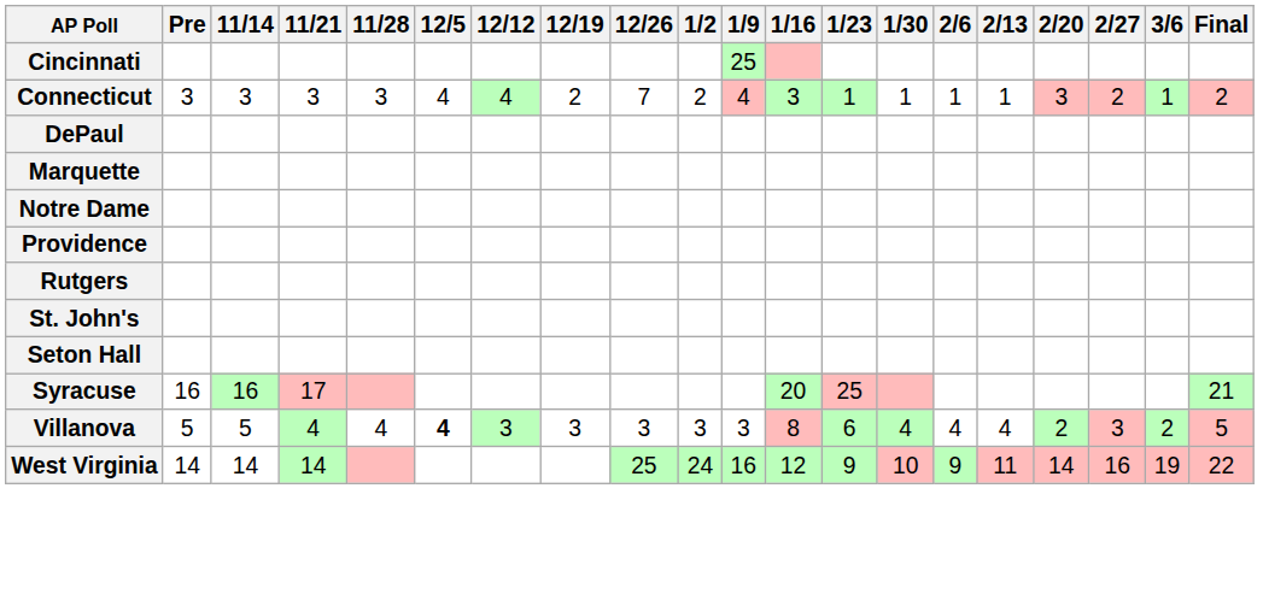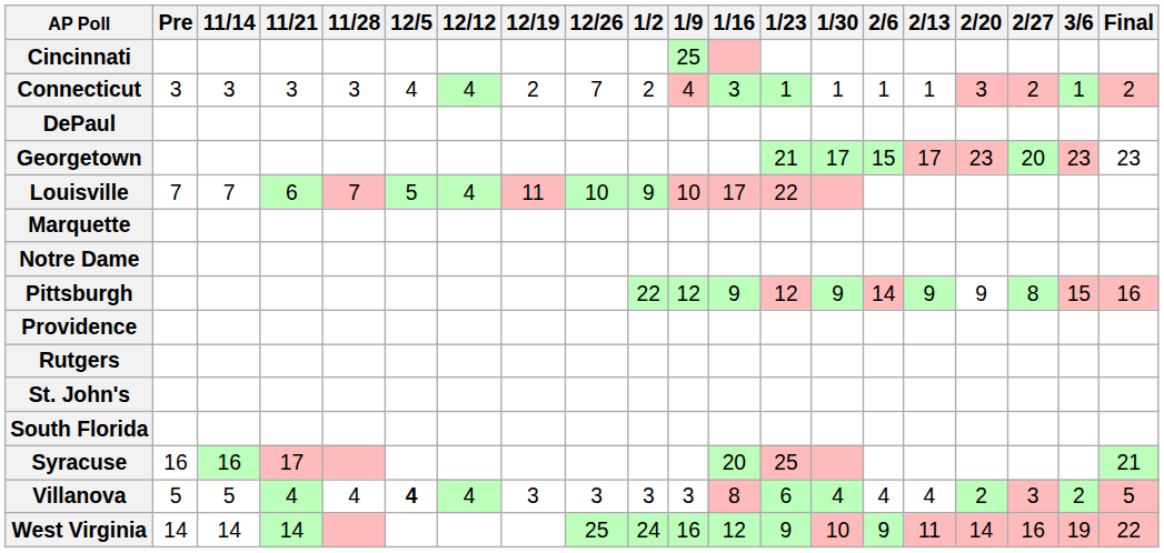 <table class="wikitable" style="white-space:nowrap;font-size:90%;">
 <tr>
 <th><small>AP Poll</small></th>
 <th>Pre</th>
 <th>11/14</th>
 <th>11/21</th>
 <th>11/28</th>
 <th>12/5</th>
 <th>12/12</th>
 <th>12/19</th>
 <th>12/26</th>
 <th>1/2</th>
 <th>1/9</th>
 <th>1/16</th>
 <th>1/23</th>
 <th>1/30</th>
 <th>2/6</th>
 <th>2/13</th>
 <th>2/20</th>
 <th>2/27</th>
 <th>3/6</th>
 <th>Final</th>
 </tr>
 <tr style="text-align:center;">
 <th>Cincinnati</th>
 <td style="background:#fff;"></td>
 <td style="background:#fff;"></td>
 <td style="background:#fff;"></td>
 <td style="background:#fff;"></td>
 <td style="background:#fff;"></td>
 <td style="background:#fff;"></td>
 <td style="background:#fff;"></td>
 <td style="background:#fff;"></td>
 <td style="background:#fff;"></td>
 <td style="background:#bfb;">25</td>
 <td style="background:#fbb;"></td>
 <td style="background:#fff;"></td>
 <td style="background:#fff;"></td>
 <td style="background:#fff;"></td>
 <td style="background:#fff;"></td>
 <td style="background:#fff;"></td>
 <td style="background:#fff;"></td>
 <td style="background:#fff;"></td>
 <td style="background:#fff;"></td>
 </tr>
 <tr style="text-align:center;">
 <th>Connecticut</th>
 <td style="background:#fff;">3</td>
 <td style="background:#fff;">3</td>
 <td style="background:#fff;">3</td>
 <td style="background:#fff;">3</td>
 <td style="background:#fff;">4</td>
 <td style="background:#bfb;">4</td>
 <td style="background:#fff;">2</td>
 <td style="background:#fff;">7</td>
 <td style="background:#fff;">2</td>
 <td style="background:#fbb;">4</td>
 <td style="background:#bfb;">3</td>
 <td style="background:#bfb;">1</td>
 <td style="background:#fff;">1</td>
 <td style="background:#fff;">1</td>
 <td style="background:#fff;">1</td>
 <td style="background:#fbb;">3</td>
 <td style="background:#fbb;">2</td>
 <td style="background:#bfb;">1</td>
 <td style="background:#fbb;">2</td>
 </tr>
 <tr style="text-align:center;">
 <th>DePaul</th>
 <td style="background:#fff;"></td>
 <td style="background:#fff;"></td>
 <td style="background:#fff;"></td>
 <td style="background:#fff;"></td>
 <td style="background:#fff;"></td>
 <td style="background:#fff;"></td>
 <td style="background:#fff;"></td>
 <td style="background:#fff;"></td>
 <td style="background:#fff;"></td>
 <td style="background:#fff;"></td>
 <td style="background:#fff;"></td>
 <td style="background:#fff;"></td>
 <td style="background:#fff;"></td>
 <td style="background:#fff;"></td>
 <td style="background:#fff;"></td>
 <td style="background:#fff;"></td>
 <td style="background:#fff;"></td>
 <td style="background:#fff;"></td>
 <td style="background:#fff;"></td>
 </tr>
 <tr style="text-align:center;">
+<th>Georgetown</th>
+<td style="background:#fff;"></td>
+<td style="background:#fff;"></td>
+<td style="background:#fff;"></td>
+<td style="background:#fff;"></td>
+<td style="background:#fff;"></td>
+<td style="background:#fff;"></td>
+<td style="background:#fff;"></td>
+<td style="background:#fff;"></td>
+<td style="background:#fff;"></td>
+<td style="background:#fff;"></td>
+<td style="background:#fff;"></td>
+<td style="background:#bfb;">21</td>
+<td style="background:#bfb;">17</td>
+<td style="background:#bfb;">15</td>
+<td style="background:#fbb;">17</td>
+<td style="background:#fbb;">23</td>
+<td style="background:#bfb;">20</td>
+<td style="background:#fbb;">23</td>
+<td style="background:#fff;">23</td>
+</tr>
+<tr style="text-align:center;">
+<th>Louisville</th>
+<td style="background:#fff;">7</td>
+<td style="background:#fff;">7</td>
+<td style="background:#bfb;">6</td>
+<td style="background:#fbb;">7</td>
+<td style="background:#bfb;">5</td>
+<td style="background:#bfb;">4</td>
+<td style="background:#fbb;">11</td>
+<td style="background:#bfb;">10</td>
+<td style="background:#bfb;">9</td>
+<td style="background:#fbb;">10</td>
+<td style="background:#fbb;">17</td>
+<td style="background:#fbb;">22</td>
+<td style="background:#fbb;"></td>
+<td style="background:#fff;"></td>
+<td style="background:#fff;"></td>
+<td style="background:#fff;"></td>
+<td style="background:#fff;"></td>
+<td style="background:#fff;"></td>
+<td style="background:#fff;"></td>
+</tr>
+<tr style="text-align:center;">
 <th>Marquette</th>
 <td style="background:#fff;"></td>
 <td style="background:#fff;"></td>
 <td style="background:#fff;"></td>
 <td style="background:#fff;"></td>
 <td style="background:#fff;"></td>
 <td style="background:#fff;"></td>
 <td style="background:#fff;"></td>
 <td style="background:#fff;"></td>
 <td style="background:#fff;"></td>
 <td style="background:#fff;"></td>
 <td style="background:#fff;"></td>
 <td style="background:#fff;"></td>
 <td style="background:#fff;"></td>
 <td style="background:#fff;"></td>
 <td style="background:#fff;"></td>
 <td style="background:#fff;"></td>
 <td style="background:#fff;"></td>
 <td style="background:#fff;"></td>
 <td style="background:#fff;"></td>
 </tr>
 <tr style="text-align:center;">
 <th>Notre Dame</th>
 <td style="background:#fff;"></td>
 <td style="background:#fff;"></td>
 <td style="background:#fff;"></td>
 <td style="background:#fff;"></td>
 <td style="background:#fff;"></td>
 <td style="background:#fff;"></td>
 <td style="background:#fff;"></td>
 <td style="background:#fff;"></td>
 <td style="background:#fff;"></td>
 <td style="background:#fff;"></td>
 <td style="background:#fff;"></td>
 <td style="background:#fff;"></td>
 <td style="background:#fff;"></td>
 <td style="background:#fff;"></td>
 <td style="background:#fff;"></td>
 <td style="background:#fff;"></td>
 <td style="background:#fff;"></td>
 <td style="background:#fff;"></td>
 <td style="background:#fff;"></td>
+</tr>
+<tr style="text-align:center;">
+<th>Pittsburgh</th>
+<td style="background:#fff;"></td>
+<td style="background:#fff;"></td>
+<td style="background:#fff;"></td>
+<td style="background:#fff;"></td>
+<td style="background:#fff;"></td>
+<td style="background:#fff;"></td>
+<td style="background:#fff;"></td>
+<td style="background:#fff;"></td>
+<td style="background:#bfb;">22</td>
+<td style="background:#bfb;">12</td>
+<td style="background:#bfb;">9</td>
+<td style="background:#fbb;">12</td>
+<td style="background:#bfb;">9</td>
+<td style="background:#fbb;">14</td>
+<td style="background:#bfb;">9</td>
+<td style="background:#fff;">9</td>
+<td style="background:#bfb;">8</td>
+<td style="background:#fbb;">15</td>
+<td style="background:#fbb;">16</td>
 </tr>
 <tr style="text-align:center;">
 <th>Providence</th>
 <td style="background:#fff;"></td>
 <td style="background:#fff;"></td>
 <td style="background:#fff;"></td>
 <td style="background:#fff;"></td>
 <td style="background:#fff;"></td>
 <td style="background:#fff;"></td>
 <td style="background:#fff;"></td>
 <td style="background:#fff;"></td>
 <td style="background:#fff;"></td>
 <td style="background:#fff;"></td>
 <td style="background:#fff;"></td>
 <td style="background:#fff;"></td>
 <td style="background:#fff;"></td>
 <td style="background:#fff;"></td>
 <td style="background:#fff;"></td>
 <td style="background:#fff;"></td>
 <td style="background:#fff;"></td>
 <td style="background:#fff;"></td>
 <td style="background:#fff;"></td>
 </tr>
 <tr style="text-align:center;">
 <th>Rutgers</th>
 <td style="background:#fff;"></td>
 <td style="background:#fff;"></td>
 <td style="background:#fff;"></td>
 <td style="background:#fff;"></td>
 <td style="background:#fff;"></td>
 <td style="background:#fff;"></td>
 <td style="background:#fff;"></td>
 <td style="background:#fff;"></td>
 <td style="background:#fff;"></td>
 <td style="background:#fff;"></td>
 <td style="background:#fff;"></td>
 <td style="background:#fff;"></td>
 <td style="background:#fff;"></td>
 <td style="background:#fff;"></td>
 <td style="background:#fff;"></td>
 <td style="background:#fff;"></td>
 <td style="background:#fff;"></td>
 <td style="background:#fff;"></td>
 <td style="background:#fff;"></td>
 </tr>
 <tr style="text-align:center;">
 <th>St. John's</th>
 <td style="background:#fff;"></td>
 <td style="background:#fff;"></td>
 <td style="background:#fff;"></td>
 <td style="background:#fff;"></td>
 <td style="background:#fff;"></td>
 <td style="background:#fff;"></td>
 <td style="background:#fff;"></td>
 <td style="background:#fff;"></td>
 <td style="background:#fff;"></td>
 <td style="background:#fff;"></td>
 <td style="background:#fff;"></td>
 <td style="background:#fff;"></td>
 <td style="background:#fff;"></td>
 <td style="background:#fff;"></td>
 <td style="background:#fff;"></td>
 <td style="background:#fff;"></td>
 <td style="background:#fff;"></td>
 <td style="background:#fff;"></td>
 <td style="background:#fff;"></td>
 </tr>
 <tr style="text-align:center;">
-<th>Seton Hall</th>
+<th>South Florida</th>
 <td style="background:#fff;"></td>
 <td style="background:#fff;"></td>
 <td style="background:#fff;"></td>
 <td style="background:#fff;"></td>
 <td style="background:#fff;"></td>
 <td style="background:#fff;"></td>
 <td style="background:#fff;"></td>
 <td style="background:#fff;"></td>
 <td style="background:#fff;"></td>
 <td style="background:#fff;"></td>
 <td style="background:#fff;"></td>
 <td style="background:#fff;"></td>
 <td style="background:#fff;"></td>
 <td style="background:#fff;"></td>
 <td style="background:#fff;"></td>
 <td style="background:#fff;"></td>
 <td style="background:#fff;"></td>
 <td style="background:#fff;"></td>
 <td style="background:#fff;"></td>
 </tr>
 <tr style="text-align:center;">
 <th>Syracuse</th>
 <td style="background:#fff;">16</td>
 <td style="background:#bfb;">16</td>
 <td style="background:#fbb;">17</td>
 <td style="background:#fbb;"></td>
 <td style="background:#fff;"></td>
 <td style="background:#fff;"></td>
 <td style="background:#fff;"></td>
 <td style="background:#fff;"></td>
 <td style="background:#fff;"></td>
 <td style="background:#fff;"></td>
 <td style="background:#bfb;">20</td>
 <td style="background:#fbb;">25</td>
 <td style="background:#fbb;"></td>
 <td style="background:#fff;"></td>
 <td style="background:#fff;"></td>
 <td style="background:#fff;"></td>
 <td style="background:#fff;"></td>
 <td style="background:#fff;"></td>
 <td style="background:#bfb;">21</td>
 </tr>
 <tr style="text-align:center;">
 <th>Villanova</th>
 <td style="background:#fff;">5</td>
 <td style="background:#fff;">5</td>
 <td style="background:#bfb;">4</td>
 <td style="background:#fff;">4</td>
 <td style="background:#fff;"><strong>4</strong></td>
-<td style="background:#bfb;">3</td>
+<td style="background:#bfb;">4</td>
 <td style="background:#fff;">3</td>
 <td style="background:#fff;">3</td>
 <td style="background:#fff;">3</td>
 <td style="background:#fff;">3</td>
 <td style="background:#fbb;">8</td>
 <td style="background:#bfb;">6</td>
 <td style="background:#bfb;">4</td>
 <td style="background:#fff;">4</td>
 <td style="background:#fff;">4</td>
 <td style="background:#bfb;">2</td>
 <td style="background:#fbb;">3</td>
 <td style="background:#bfb;">2</td>
 <td style="background:#fbb;">5</td>
 </tr>
 <tr style="text-align:center;">
 <th>West Virginia</th>
 <td style="background:#fff;">14</td>
 <td style="background:#fff;">14</td>
 <td style="background:#bfb;">14</td>
 <td style="background:#fbb;"></td>
 <td style="background:#fff;"></td>
 <td style="background:#fff;"></td>
 <td style="background:#fff;"></td>
 <td style="background:#bfb;">25</td>
 <td style="background:#bfb;">24</td>
 <td style="background:#bfb;">16</td>
 <td style="background:#bfb;">12</td>
 <td style="background:#bfb;">9</td>
 <td style="background:#fbb;">10</td>
 <td style="background:#bfb;">9</td>
 <td style="background:#fbb;">11</td>
 <td style="background:#fbb;">14</td>
 <td style="background:#fbb;">16</td>
 <td style="background:#fbb;">19</td>
 <td style="background:#fbb;">22</td>
 </tr>
 </table>
